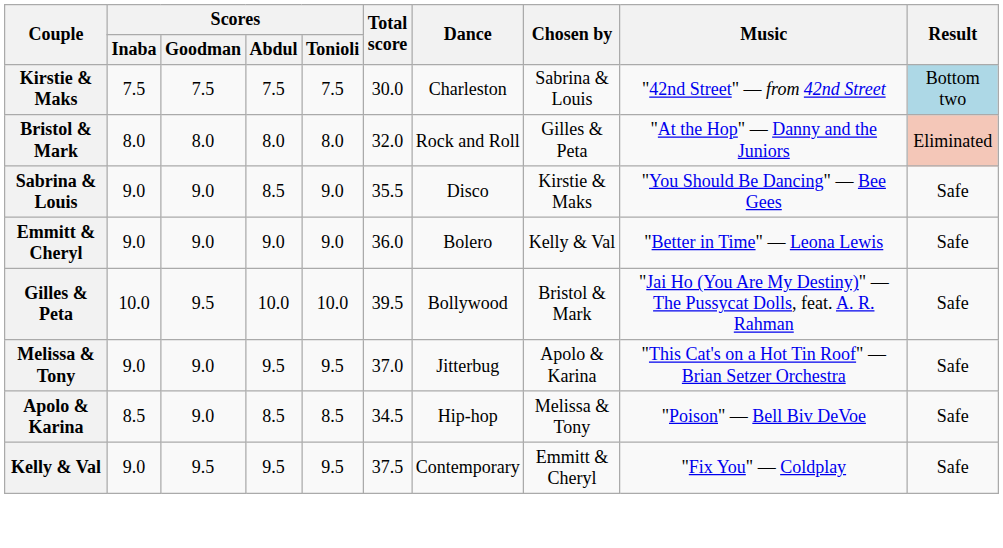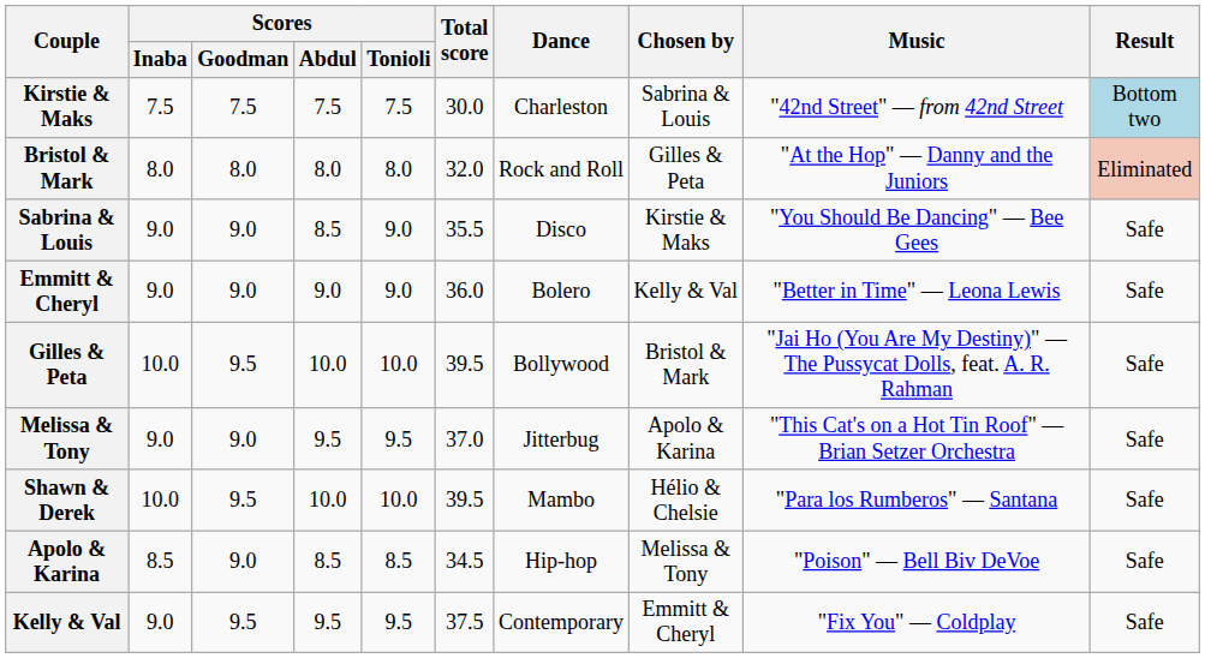 <table class="wikitable sortable" style="text-align:center; font-size:90%; width:90%">
 <tr>
 <th scope="col" rowspan=2>Couple</th>
 <th scope="col" colspan=4 class="unsortable">Scores</th>
 <th scope="col" rowspan=2>Total<br>score</th>
 <th scope="col" rowspan=2>Dance</th>
 <th scope="col" rowspan=2 class="unsortable">Chosen by</th>
 <th scope="col" rowspan=2 class="unsortable">Music</th>
 <th scope="col" rowspan=2 class="unsortable">Result</th>
 </tr>
 <tr>
 <th class="unsortable">Inaba</th>
 <th class="unsortable">Goodman</th>
 <th class="unsortable">Abdul</th>
 <th class="unsortable">Tonioli</th>
 </tr>
 <tr>
 <th scope="row">Kirstie & Maks</th>
 <td>7.5</td>
 <td>7.5</td>
 <td>7.5</td>
 <td>7.5</td>
 <td>30.0</td>
 <td>Charleston</td>
 <td>Sabrina & Louis</td>
 <td>"<a href='#'>42nd Street</a>" — <em>from <a href='#'>42nd Street</a></em></td>
 <td bgcolor=lightblue>Bottom two</td>
 </tr>
 <tr>
 <th scope="row">Bristol & Mark</th>
 <td>8.0</td>
 <td>8.0</td>
 <td>8.0</td>
 <td>8.0</td>
 <td>32.0</td>
 <td>Rock and Roll</td>
 <td>Gilles & Peta</td>
 <td>"<a href='#'>At the Hop</a>" — <a href='#'>Danny and the Juniors</a></td>
 <td bgcolor=f4c7b8>Eliminated</td>
 </tr>
 <tr>
 <th scope="row">Sabrina & Louis</th>
 <td>9.0</td>
 <td>9.0</td>
 <td>8.5</td>
 <td>9.0</td>
 <td>35.5</td>
 <td>Disco</td>
 <td>Kirstie & Maks</td>
 <td>"<a href='#'>You Should Be Dancing</a>" — <a href='#'>Bee Gees</a></td>
 <td>Safe</td>
 </tr>
 <tr>
 <th scope="row">Emmitt & Cheryl</th>
 <td>9.0</td>
 <td>9.0</td>
 <td>9.0</td>
 <td>9.0</td>
 <td>36.0</td>
 <td>Bolero</td>
 <td>Kelly & Val</td>
 <td>"<a href='#'>Better in Time</a>" — <a href='#'>Leona Lewis</a></td>
 <td>Safe</td>
 </tr>
 <tr>
 <th scope="row">Gilles & Peta</th>
 <td>10.0</td>
 <td>9.5</td>
 <td>10.0</td>
 <td>10.0</td>
 <td>39.5</td>
 <td>Bollywood</td>
 <td>Bristol & Mark</td>
 <td>"<a href='#'>Jai Ho (You Are My Destiny)</a>" — <a href='#'>The Pussycat Dolls</a>, feat. <a href='#'>A. R. Rahman</a></td>
 <td>Safe</td>
 </tr>
 <tr>
 <th scope="row">Melissa & Tony</th>
 <td>9.0</td>
 <td>9.0</td>
 <td>9.5</td>
 <td>9.5</td>
 <td>37.0</td>
 <td>Jitterbug</td>
 <td>Apolo & Karina</td>
 <td>"<a href='#'>This Cat's on a Hot Tin Roof</a>" — <a href='#'>Brian Setzer Orchestra</a></td>
 <td>Safe</td>
 </tr>
 <tr>
+<th scope="row">Shawn & Derek</th>
+<td>10.0</td>
+<td>9.5</td>
+<td>10.0</td>
+<td>10.0</td>
+<td>39.5</td>
+<td>Mambo</td>
+<td>Hélio & Chelsie</td>
+<td>"<a href='#'>Para los Rumberos</a>" — <a href='#'>Santana</a></td>
+<td>Safe</td>
+</tr>
+<tr>
 <th scope="row">Apolo & Karina</th>
 <td>8.5</td>
 <td>9.0</td>
 <td>8.5</td>
 <td>8.5</td>
 <td>34.5</td>
 <td>Hip-hop</td>
 <td>Melissa & Tony</td>
 <td>"<a href='#'>Poison</a>" — <a href='#'>Bell Biv DeVoe</a></td>
 <td>Safe</td>
 </tr>
 <tr>
 <th scope="row">Kelly & Val</th>
 <td>9.0</td>
 <td>9.5</td>
 <td>9.5</td>
 <td>9.5</td>
 <td>37.5</td>
 <td>Contemporary</td>
 <td>Emmitt & Cheryl</td>
 <td>"<a href='#'>Fix You</a>" — <a href='#'>Coldplay</a></td>
 <td>Safe</td>
 </tr>
 </table>
